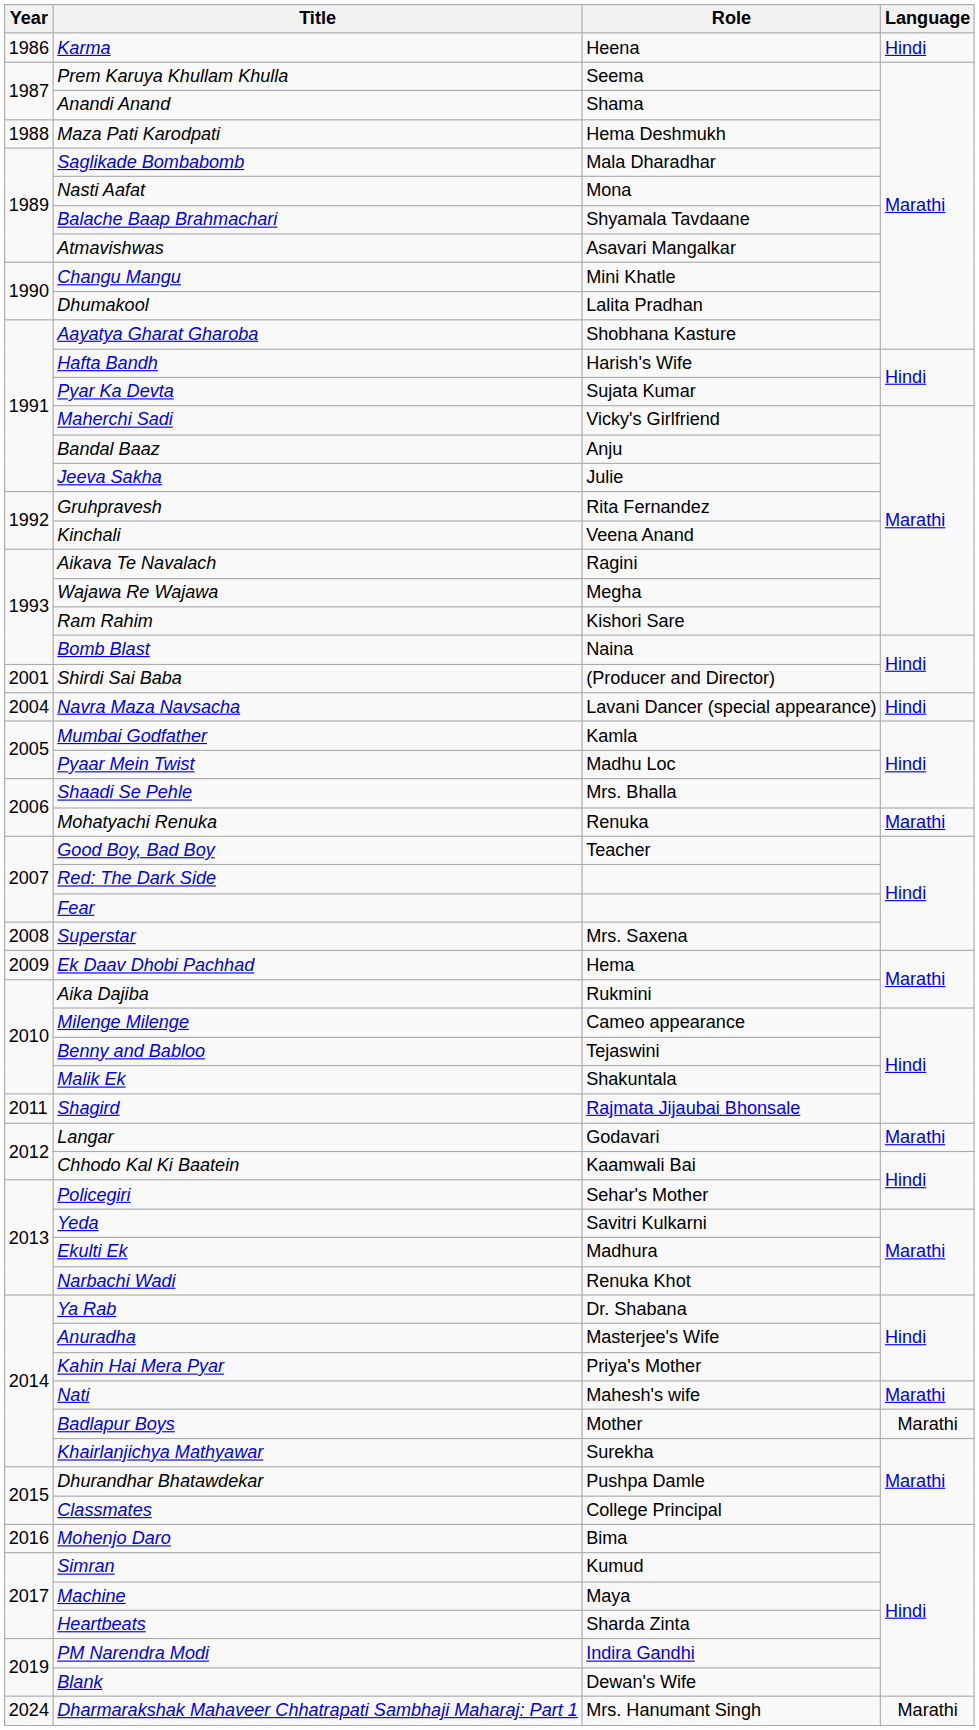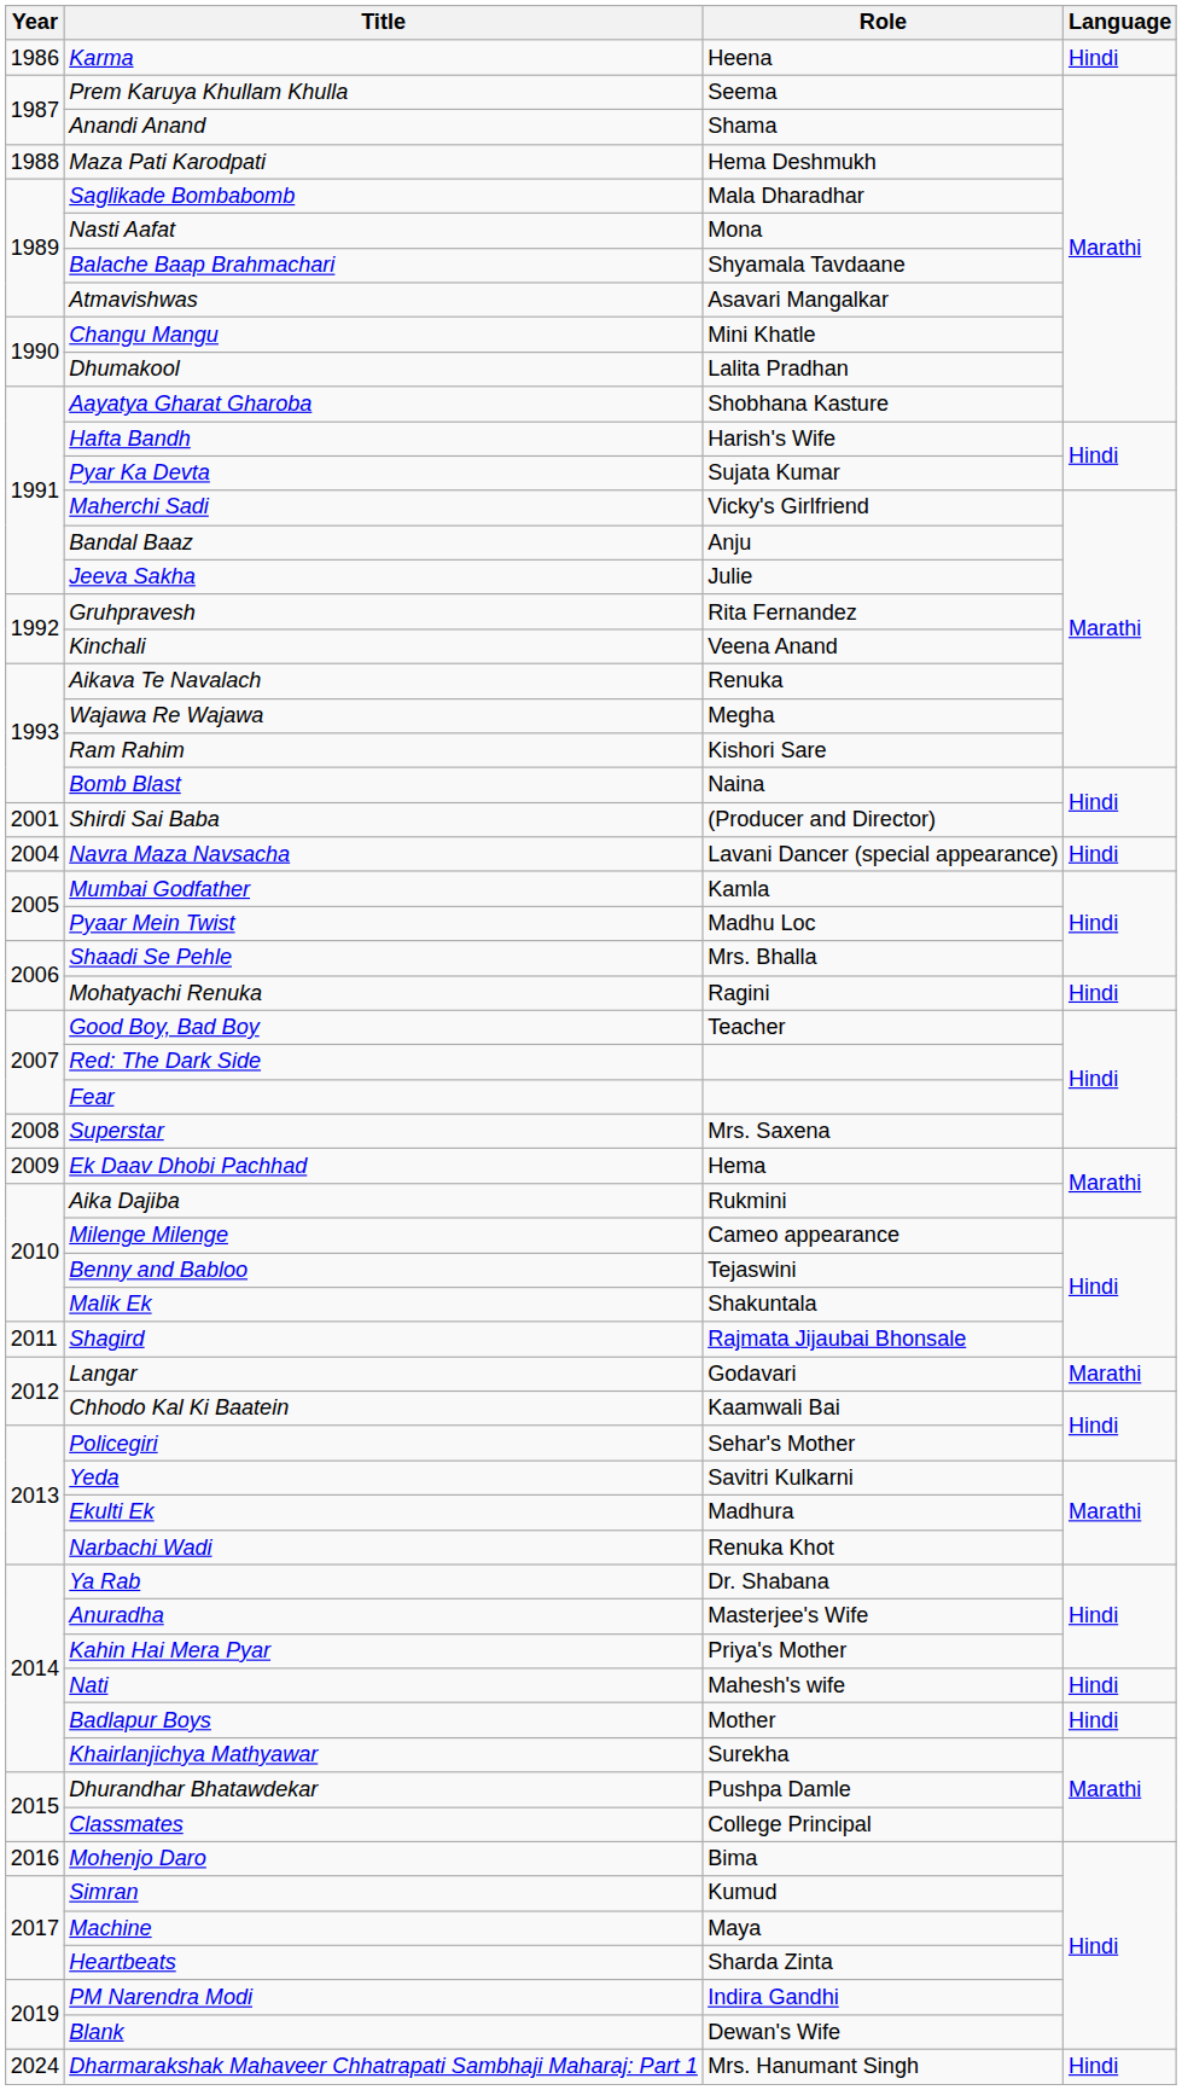 <table class="wikitable">
 <tr>
 <th>Year</th>
 <th>Title</th>
 <th>Role</th>
 <th>Language</th>
 </tr>
 <tr>
 <td>1986</td>
 <td><em><a href='#'>Karma</a></em></td>
 <td>Heena</td>
 <td><a href='#'>Hindi</a></td>
 </tr>
 <tr>
 <td rowspan="2">1987</td>
 <td><em>Prem Karuya Khullam Khulla</em></td>
 <td>Seema</td>
 <td rowspan="10"><a href='#'>Marathi</a></td>
 </tr>
 <tr>
 <td><em>Anandi Anand</em></td>
 <td>Shama</td>
 </tr>
 <tr>
 <td>1988</td>
 <td><em>Maza Pati Karodpati</em></td>
 <td>Hema Deshmukh</td>
 </tr>
 <tr>
 <td rowspan="4">1989</td>
 <td><em><a href='#'>Saglikade Bombabomb</a></em></td>
 <td>Mala Dharadhar</td>
 </tr>
 <tr>
 <td><em>Nasti Aafat</em></td>
 <td>Mona</td>
 </tr>
 <tr>
 <td><em><a href='#'>Balache Baap Brahmachari</a></em></td>
 <td>Shyamala Tavdaane</td>
 </tr>
 <tr>
 <td><em>Atmavishwas</em></td>
 <td>Asavari Mangalkar</td>
 </tr>
 <tr>
 <td rowspan="2">1990</td>
 <td><em><a href='#'>Changu Mangu</a></em></td>
 <td>Mini Khatle</td>
 </tr>
 <tr>
 <td><em>Dhumakool</em></td>
 <td>Lalita Pradhan</td>
 </tr>
 <tr>
 <td rowspan="6">1991</td>
 <td><em><a href='#'>Aayatya Gharat Gharoba</a></em></td>
 <td>Shobhana Kasture</td>
 </tr>
 <tr>
 <td><em><a href='#'>Hafta Bandh</a></em></td>
 <td>Harish's Wife</td>
 <td rowspan="2"><a href='#'>Hindi</a></td>
 </tr>
 <tr>
 <td><em><a href='#'>Pyar Ka Devta</a></em></td>
 <td>Sujata Kumar</td>
 </tr>
 <tr>
 <td><em><a href='#'>Maherchi Sadi</a></em></td>
 <td>Vicky's Girlfriend</td>
 <td rowspan="8"><a href='#'>Marathi</a></td>
 </tr>
 <tr>
 <td><em>Bandal Baaz</em></td>
 <td>Anju</td>
 </tr>
 <tr>
 <td><em><a href='#'>Jeeva Sakha</a></em></td>
 <td>Julie</td>
 </tr>
 <tr>
 <td rowspan="2">1992</td>
 <td><em>Gruhpravesh</em></td>
 <td>Rita Fernandez</td>
 </tr>
 <tr>
 <td><em>Kinchali</em></td>
 <td>Veena Anand</td>
 </tr>
 <tr>
 <td rowspan="4">1993</td>
 <td><em>Aikava Te Navalach</em></td>
-<td>Ragini</td>
+<td>Renuka</td>
 </tr>
 <tr>
 <td><em>Wajawa Re Wajawa</em></td>
 <td>Megha</td>
 </tr>
 <tr>
 <td><em>Ram Rahim</em></td>
 <td>Kishori Sare</td>
 </tr>
 <tr>
 <td><em><a href='#'>Bomb Blast</a></em></td>
 <td>Naina</td>
 <td rowspan="2"><a href='#'>Hindi</a></td>
 </tr>
 <tr>
 <td>2001</td>
 <td><em>Shirdi Sai Baba</em></td>
 <td>(Producer and Director)</td>
 </tr>
 <tr>
 <td>2004</td>
 <td><em><a href='#'>Navra Maza Navsacha</a></em></td>
 <td>Lavani Dancer (special appearance)</td>
 <td><a href='#'>Hindi</a></td>
 </tr>
 <tr>
 <td rowspan="2">2005</td>
 <td><em><a href='#'>Mumbai Godfather</a></em></td>
 <td>Kamla</td>
 <td rowspan="3"><a href='#'>Hindi</a></td>
 </tr>
 <tr>
 <td><em><a href='#'>Pyaar Mein Twist</a></em></td>
 <td>Madhu Loc</td>
 </tr>
 <tr>
 <td rowspan="2">2006</td>
 <td><em><a href='#'>Shaadi Se Pehle</a></em></td>
 <td>Mrs. Bhalla</td>
 </tr>
 <tr>
 <td><em>Mohatyachi Renuka</em></td>
-<td>Renuka</td>
-<td><a href='#'>Marathi</a></td>
+<td>Ragini</td>
+<td><a href='#'>Hindi</a></td>
 </tr>
 <tr>
 <td rowspan="3">2007</td>
 <td><em><a href='#'>Good Boy, Bad Boy</a></em></td>
 <td>Teacher</td>
 <td rowspan="4"><a href='#'>Hindi</a></td>
 </tr>
 <tr>
 <td><em><a href='#'>Red: The Dark Side</a></em></td>
 <td></td>
 </tr>
 <tr>
 <td><em><a href='#'>Fear</a></em></td>
 <td></td>
 </tr>
 <tr>
 <td>2008</td>
 <td><em><a href='#'>Superstar</a></em></td>
 <td>Mrs. Saxena</td>
 </tr>
 <tr>
 <td>2009</td>
 <td><em><a href='#'>Ek Daav Dhobi Pachhad</a></em></td>
 <td>Hema</td>
 <td rowspan="2"><a href='#'>Marathi</a></td>
 </tr>
 <tr>
 <td rowspan="4">2010</td>
 <td><em>Aika Dajiba</em></td>
 <td>Rukmini</td>
 </tr>
 <tr>
 <td><em><a href='#'>Milenge Milenge</a></em></td>
 <td>Cameo appearance</td>
 <td rowspan="4"><a href='#'>Hindi</a></td>
 </tr>
 <tr>
 <td><em><a href='#'>Benny and Babloo</a></em></td>
 <td>Tejaswini</td>
 </tr>
 <tr>
 <td><em><a href='#'>Malik Ek</a></em></td>
 <td>Shakuntala</td>
 </tr>
 <tr>
 <td>2011</td>
 <td><em><a href='#'>Shagird</a></em></td>
 <td><a href='#'>Rajmata Jijaubai Bhonsale</a></td>
 </tr>
 <tr>
 <td rowspan="2">2012</td>
 <td><em>Langar</em></td>
 <td>Godavari</td>
 <td><a href='#'>Marathi</a></td>
 </tr>
 <tr>
 <td><em>Chhodo Kal Ki Baatein</em></td>
 <td>Kaamwali Bai</td>
 <td rowspan="2"><a href='#'>Hindi</a></td>
 </tr>
 <tr>
 <td rowspan="4">2013</td>
 <td><em><a href='#'>Policegiri</a></em></td>
 <td>Sehar's Mother</td>
 </tr>
 <tr>
 <td><em><a href='#'>Yeda</a></em></td>
 <td>Savitri Kulkarni</td>
 <td rowspan="3"><a href='#'>Marathi</a></td>
 </tr>
 <tr>
 <td><em><a href='#'>Ekulti Ek</a></em></td>
 <td>Madhura</td>
 </tr>
 <tr>
 <td><em><a href='#'>Narbachi Wadi</a></em></td>
 <td>Renuka Khot</td>
 </tr>
 <tr>
 <td rowspan="6">2014</td>
 <td><em><a href='#'>Ya Rab</a></em></td>
 <td>Dr. Shabana</td>
 <td rowspan="3"><a href='#'>Hindi</a></td>
 </tr>
 <tr>
 <td><em><a href='#'>Anuradha</a></em></td>
 <td>Masterjee's Wife</td>
 </tr>
 <tr>
 <td><em><a href='#'>Kahin Hai Mera Pyar</a></em></td>
 <td>Priya's Mother</td>
 </tr>
 <tr>
 <td><em><a href='#'>Nati</a></em></td>
 <td>Mahesh's wife</td>
-<td><a href='#'>Marathi</a></td>
+<td><a href='#'>Hindi</a></td>
 </tr>
 <tr>
 <td><em><a href='#'>Badlapur Boys</a></em></td>
 <td>Mother</td>
-<td style="text-align: center;">Marathi</td>
+<td><a href='#'>Hindi</a></td>
 </tr>
 <tr>
 <td><em><a href='#'>Khairlanjichya Mathyawar</a></em></td>
 <td>Surekha</td>
 <td rowspan="3"><a href='#'>Marathi</a></td>
 </tr>
 <tr>
 <td rowspan="2">2015</td>
 <td><em>Dhurandhar Bhatawdekar</em></td>
 <td>Pushpa Damle</td>
 </tr>
 <tr>
 <td><em><a href='#'>Classmates</a></em></td>
 <td>College Principal</td>
 </tr>
 <tr>
 <td>2016</td>
 <td><em><a href='#'>Mohenjo Daro</a></em></td>
 <td>Bima</td>
 <td rowspan="6"><a href='#'>Hindi</a></td>
 </tr>
 <tr>
 <td rowspan="3">2017</td>
 <td><em><a href='#'>Simran</a></em></td>
 <td>Kumud</td>
 </tr>
 <tr>
 <td><em><a href='#'>Machine</a></em></td>
 <td>Maya</td>
 </tr>
 <tr>
 <td><em><a href='#'>Heartbeats</a></em></td>
 <td>Sharda Zinta</td>
 </tr>
 <tr>
 <td rowspan="2">2019</td>
 <td><em><a href='#'>PM Narendra Modi</a></em></td>
 <td><a href='#'>Indira Gandhi</a></td>
 </tr>
 <tr>
 <td><em><a href='#'>Blank</a></em></td>
 <td>Dewan's Wife</td>
 </tr>
 <tr>
 <td>2024</td>
 <td><em><a href='#'>Dharmarakshak Mahaveer Chhatrapati Sambhaji Maharaj: Part 1</a></em></td>
 <td>Mrs. Hanumant Singh</td>
-<td style="text-align: center;">Marathi</td>
+<td><a href='#'>Hindi</a></td>
 </tr>
 </table>
